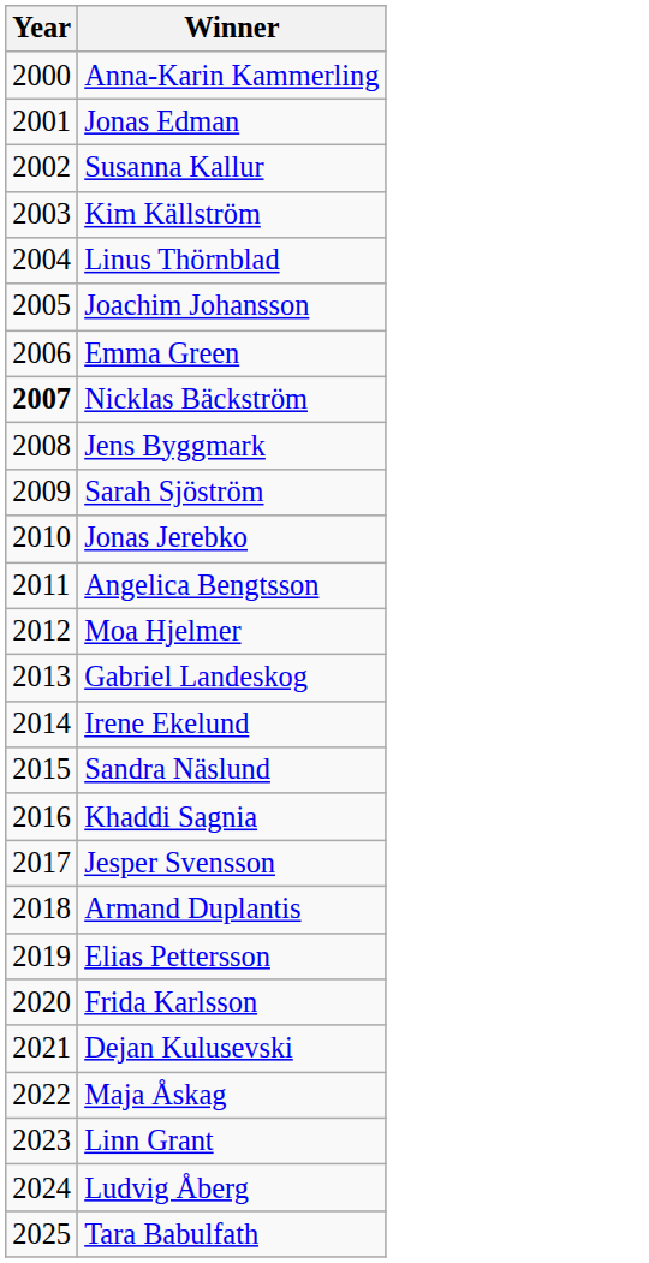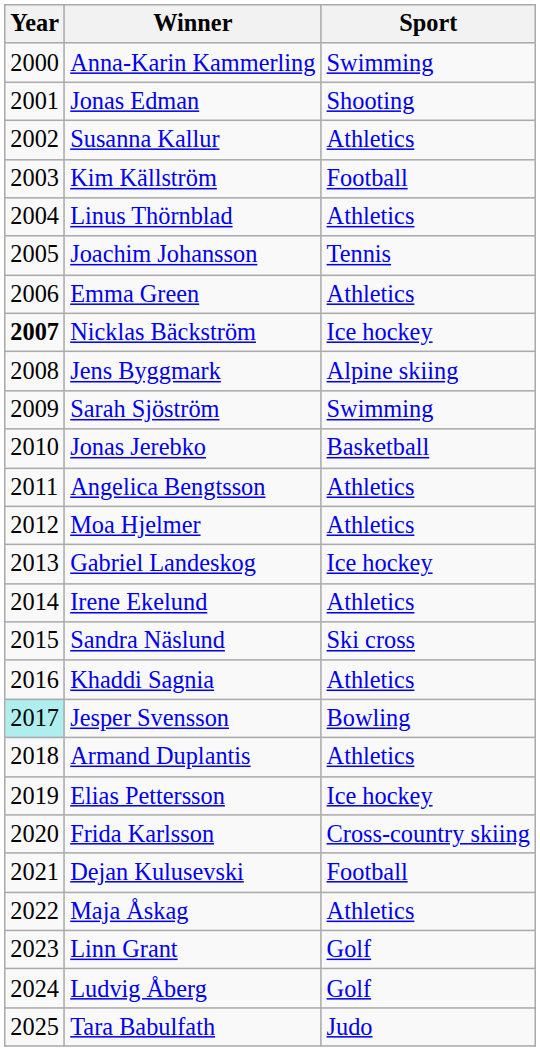 <table class="wikitable">
 <tr>
 <th>Year</th>
 <th>Winner</th>
+<th>Sport</th>
 </tr>
 <tr>
 <td>2000</td>
 <td><a href='#'>Anna-Karin Kammerling</a></td>
+<td><a href='#'>Swimming</a></td>
 </tr>
 <tr>
 <td>2001</td>
 <td><a href='#'>Jonas Edman</a></td>
+<td><a href='#'>Shooting</a></td>
 </tr>
 <tr>
 <td>2002</td>
 <td><a href='#'>Susanna Kallur</a></td>
+<td><a href='#'>Athletics</a></td>
 </tr>
 <tr>
 <td>2003</td>
 <td><a href='#'>Kim Källström</a></td>
+<td><a href='#'>Football</a></td>
 </tr>
 <tr>
 <td>2004</td>
 <td><a href='#'>Linus Thörnblad</a></td>
+<td><a href='#'>Athletics</a></td>
 </tr>
 <tr>
 <td>2005</td>
 <td><a href='#'>Joachim Johansson</a></td>
+<td><a href='#'>Tennis</a></td>
 </tr>
 <tr>
 <td>2006</td>
 <td><a href='#'>Emma Green</a></td>
+<td><a href='#'>Athletics</a></td>
 </tr>
 <tr>
 <td><strong>2007</strong></td>
 <td><a href='#'>Nicklas Bäckström</a></td>
+<td><a href='#'>Ice hockey</a></td>
 </tr>
 <tr>
 <td>2008</td>
 <td><a href='#'>Jens Byggmark</a></td>
+<td><a href='#'>Alpine skiing</a></td>
 </tr>
 <tr>
 <td>2009</td>
 <td><a href='#'>Sarah Sjöström</a></td>
+<td><a href='#'>Swimming</a></td>
 </tr>
 <tr>
 <td>2010</td>
 <td><a href='#'>Jonas Jerebko</a></td>
+<td><a href='#'>Basketball</a></td>
 </tr>
 <tr>
 <td>2011</td>
 <td><a href='#'>Angelica Bengtsson</a></td>
+<td><a href='#'>Athletics</a></td>
 </tr>
 <tr>
 <td>2012</td>
 <td><a href='#'>Moa Hjelmer</a></td>
+<td><a href='#'>Athletics</a></td>
 </tr>
 <tr>
 <td>2013</td>
 <td><a href='#'>Gabriel Landeskog</a></td>
+<td><a href='#'>Ice hockey</a></td>
 </tr>
 <tr>
 <td>2014</td>
 <td><a href='#'>Irene Ekelund</a></td>
+<td><a href='#'>Athletics</a></td>
 </tr>
 <tr>
 <td>2015</td>
 <td><a href='#'>Sandra Näslund</a></td>
+<td><a href='#'>Ski cross</a></td>
 </tr>
 <tr>
 <td>2016</td>
 <td><a href='#'>Khaddi Sagnia</a></td>
+<td><a href='#'>Athletics</a></td>
 </tr>
 <tr>
-<td>2017</td>
+<td style="background: paleturquoise;">2017</td>
 <td><a href='#'>Jesper Svensson</a></td>
+<td><a href='#'>Bowling</a></td>
 </tr>
 <tr>
 <td>2018</td>
 <td><a href='#'>Armand Duplantis</a></td>
+<td><a href='#'>Athletics</a></td>
 </tr>
 <tr>
 <td>2019</td>
 <td><a href='#'>Elias Pettersson</a></td>
+<td><a href='#'>Ice hockey</a></td>
 </tr>
 <tr>
 <td>2020</td>
 <td><a href='#'>Frida Karlsson</a></td>
+<td><a href='#'>Cross-country skiing</a></td>
 </tr>
 <tr>
 <td>2021</td>
 <td><a href='#'>Dejan Kulusevski</a></td>
+<td><a href='#'>Football</a></td>
 </tr>
 <tr>
 <td>2022</td>
 <td><a href='#'>Maja Åskag</a></td>
+<td><a href='#'>Athletics</a></td>
 </tr>
 <tr>
 <td>2023</td>
 <td><a href='#'>Linn Grant</a></td>
+<td><a href='#'>Golf</a></td>
 </tr>
 <tr>
 <td>2024</td>
 <td><a href='#'>Ludvig Åberg</a></td>
+<td><a href='#'>Golf</a></td>
 </tr>
 <tr>
 <td>2025</td>
 <td><a href='#'>Tara Babulfath</a></td>
+<td><a href='#'>Judo</a></td>
 </tr>
 </table>
